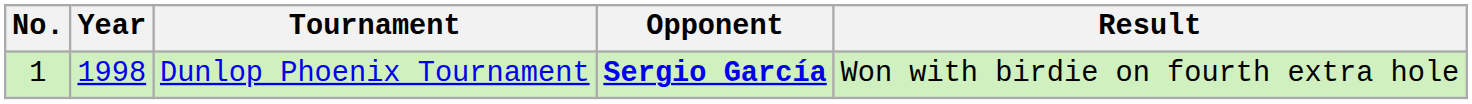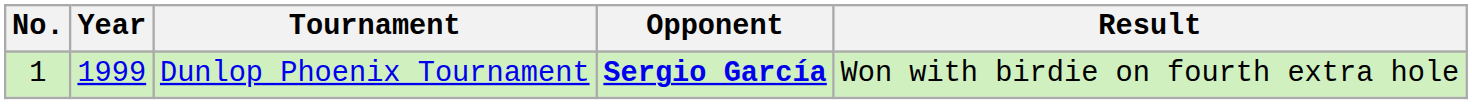 <table class="wikitable" style="font-size:95%;">
 <tr>
 <th>No.</th>
 <th>Year</th>
 <th>Tournament</th>
 <th>Opponent</th>
 <th>Result</th>
 </tr>
 <tr style="background:#D0F0C0;">
 <td align=center>1</td>
-<td><a href='#'>1998</a></td>
+<td><a href='#'>1999</a></td>
 <td><a href='#'>Dunlop Phoenix Tournament</a></td>
 <td><strong> <a href='#'>Sergio García</a></strong></td>
 <td>Won with birdie on fourth extra hole</td>
 </tr>
 </table>
